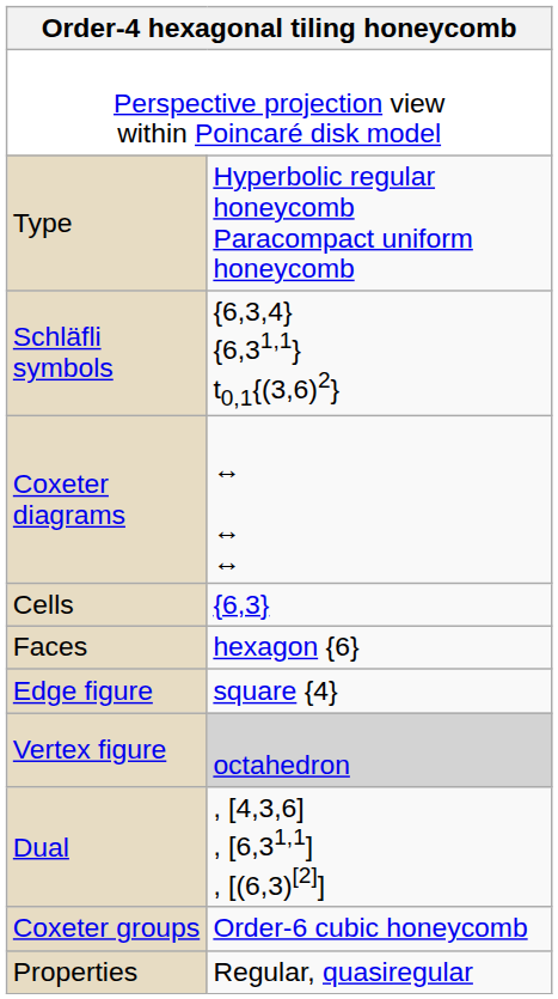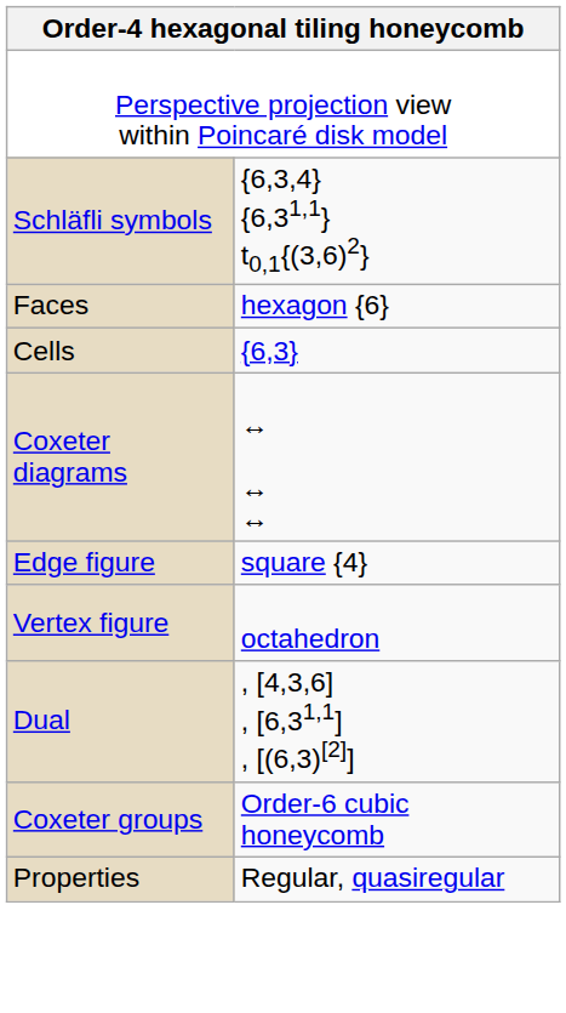 <table class="wikitable" align="right" style="margin-left:10px" width="320">
 <tr>
 <th bgcolor=#e7dcc3 colspan=2>Order-4 hexagonal tiling honeycomb</th>
 </tr>
 <tr>
 <td bgcolor=#ffffff align=center colspan=2><br><a href='#'>Perspective projection</a> view<br>within <a href='#'>Poincaré disk model</a></td>
 </tr>
 <tr>
-<td bgcolor=#e7dcc3>Type</td>
-<td><a href='#'>Hyperbolic regular honeycomb</a><br><a href='#'>Paracompact uniform honeycomb</a></td>
-</tr>
-<tr>
 <td bgcolor=#e7dcc3><a href='#'>Schläfli symbols</a></td>
 <td>{6,3,4}<br>{6,3<sup>1,1</sup>}<br>t<sub>0,1</sub>{(3,6)<sup>2</sup>}</td>
 </tr>
 <tr>
-<td bgcolor=#e7dcc3><a href='#'>Coxeter diagrams</a></td>
-<td><br> ↔ <br><br> ↔ <br> ↔ </td>
+<td bgcolor=#e7dcc3>Faces</td>
+<td><a href='#'>hexagon</a> {6}</td>
 </tr>
 <tr>
 <td bgcolor=#e7dcc3>Cells</td>
 <td><a href='#'>{6,3}</a>   </td>
 </tr>
 <tr>
-<td bgcolor=#e7dcc3>Faces</td>
-<td><a href='#'>hexagon</a> {6}</td>
+<td bgcolor=#e7dcc3><a href='#'>Coxeter diagrams</a></td>
+<td><br> ↔ <br><br> ↔ <br> ↔ </td>
 </tr>
 <tr>
 <td bgcolor=#e7dcc3><a href='#'>Edge figure</a></td>
 <td><a href='#'>square</a> {4}</td>
 </tr>
 <tr>
 <td bgcolor=#e7dcc3><a href='#'>Vertex figure</a></td>
-<td style="background: lightgrey;"><br><a href='#'>octahedron</a></td>
+<td><br><a href='#'>octahedron</a></td>
 </tr>
 <tr>
 <td bgcolor=#e7dcc3><a href='#'>Dual</a></td>
 <td>, [4,3,6]<br>, [6,3<sup>1,1</sup>]<br>, [(6,3)<sup>[2]</sup>]</td>
 </tr>
 <tr>
 <td bgcolor=#e7dcc3><a href='#'>Coxeter groups</a></td>
 <td><a href='#'>Order-6 cubic honeycomb</a></td>
 </tr>
 <tr>
 <td bgcolor=#e7dcc3>Properties</td>
 <td>Regular, <a href='#'>quasiregular</a></td>
 </tr>
 </table>
